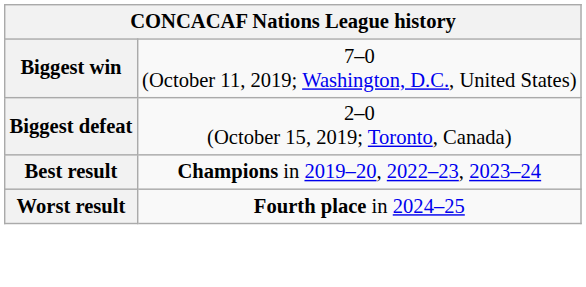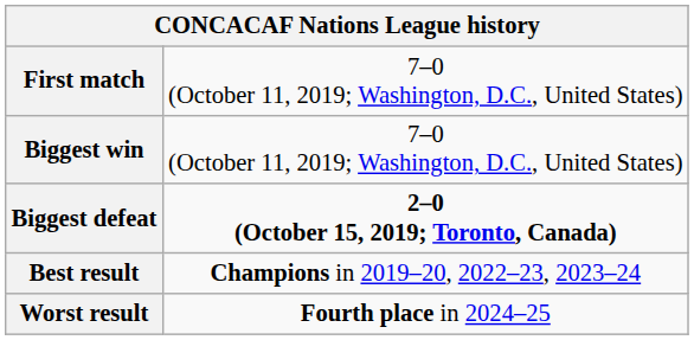 <table class="wikitable collapsible collapsed" style="text-align: center;font-size:90%;">
 <tr>
 <th colspan=2>CONCACAF Nations League history</th>
+</tr>
+<tr>
+<th>First match</th>
+<td> 7–0 <br>(October 11, 2019; <a href='#'>Washington, D.C.</a>, United States)</td>
 </tr>
 <tr>
 <th>Biggest win</th>
 <td> 7–0 <br>(October 11, 2019; <a href='#'>Washington, D.C.</a>, United States)</td>
 </tr>
 <tr>
 <th>Biggest defeat</th>
-<td> 2–0 <br>(October 15, 2019; <a href='#'>Toronto</a>, Canada)</td>
+<td><strong> 2–0 <br>(October 15, 2019; <a href='#'>Toronto</a>, Canada)</strong></td>
 </tr>
 <tr>
 <th>Best result</th>
 <td><strong>Champions</strong> in <a href='#'>2019–20</a>, <a href='#'>2022–23</a>, <a href='#'>2023–24</a></td>
 </tr>
 <tr>
 <th>Worst result</th>
 <td><strong>Fourth place</strong> in <a href='#'>2024–25</a></td>
 </tr>
 </table>
